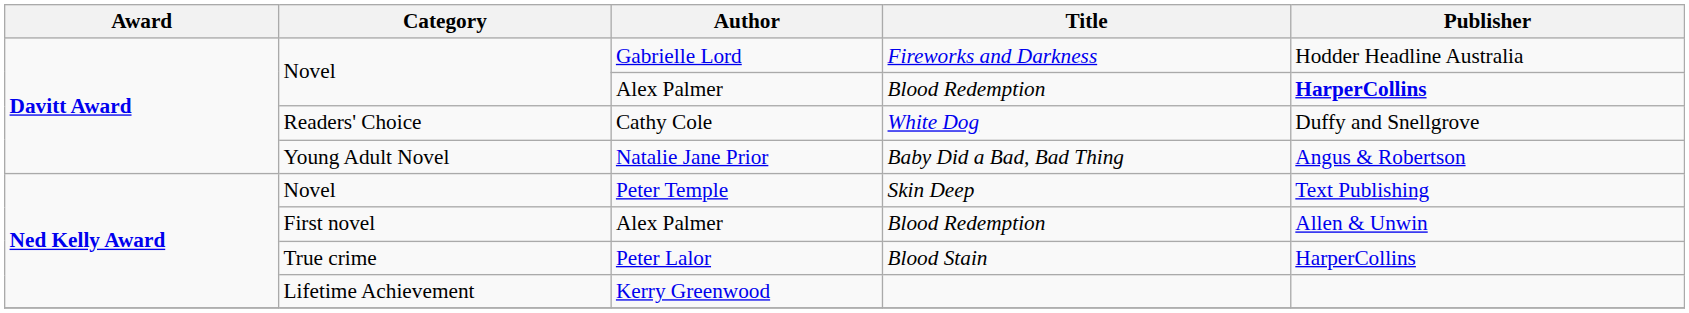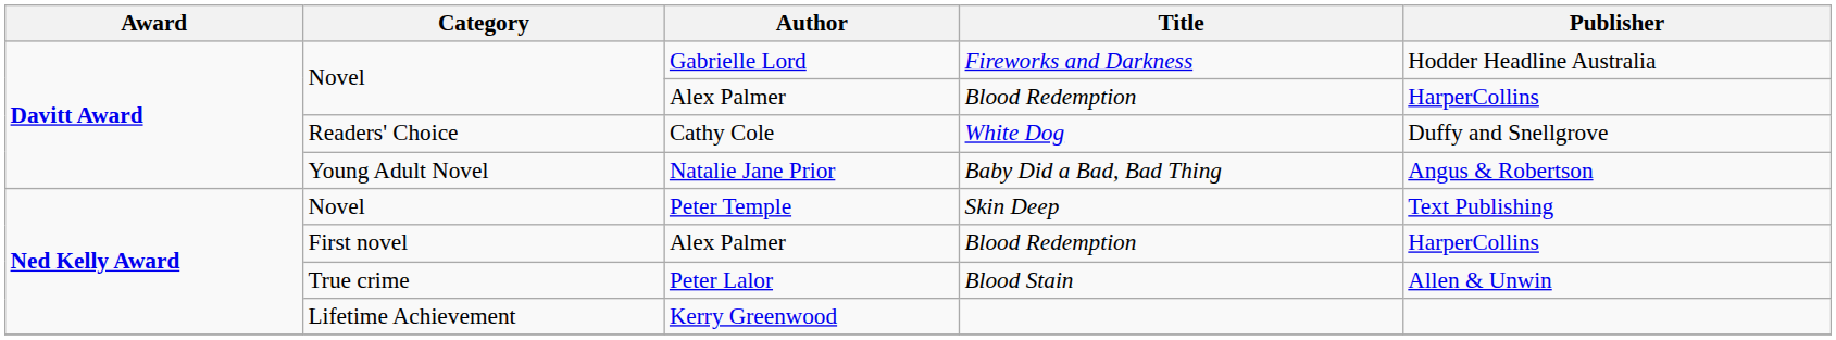 <table class="wikitable" width=100%>
 <tr>
 <th>Award</th>
 <th>Category</th>
 <th>Author</th>
 <th>Title</th>
 <th>Publisher</th>
 </tr>
 <tr>
 <td rowspan=4><strong><a href='#'>Davitt Award</a></strong></td>
 <td rowspan=2>Novel</td>
 <td><a href='#'>Gabrielle Lord</a></td>
 <td><em><a href='#'>Fireworks and Darkness</a></em></td>
 <td>Hodder Headline Australia</td>
 </tr>
 <tr>
 <td>Alex Palmer</td>
 <td><em>Blood Redemption</em></td>
-<td><strong><a href='#'>HarperCollins</a></strong></td>
+<td><a href='#'>HarperCollins</a></td>
 </tr>
 <tr>
 <td>Readers' Choice</td>
 <td>Cathy Cole</td>
 <td><em><a href='#'>White Dog</a></em></td>
 <td>Duffy and Snellgrove</td>
 </tr>
 <tr>
 <td>Young Adult Novel</td>
 <td><a href='#'>Natalie Jane Prior</a></td>
 <td><em>Baby Did a Bad, Bad Thing</em></td>
 <td><a href='#'>Angus & Robertson</a></td>
 </tr>
 <tr>
 <td rowspan=4><strong><a href='#'>Ned Kelly Award</a></strong></td>
 <td>Novel</td>
 <td><a href='#'>Peter Temple</a></td>
 <td><em>Skin Deep</em></td>
 <td><a href='#'>Text Publishing</a></td>
 </tr>
 <tr>
 <td>First novel</td>
 <td>Alex Palmer</td>
 <td><em>Blood Redemption</em></td>
-<td><a href='#'>Allen & Unwin</a></td>
+<td><a href='#'>HarperCollins</a></td>
 </tr>
 <tr>
 <td>True crime</td>
 <td><a href='#'>Peter Lalor</a></td>
 <td><em>Blood Stain</em></td>
-<td><a href='#'>HarperCollins</a></td>
+<td><a href='#'>Allen & Unwin</a></td>
 </tr>
 <tr>
 <td>Lifetime Achievement</td>
 <td><a href='#'>Kerry Greenwood</a></td>
 <td></td>
 <td></td>
 </tr>
 <tr>
 </tr>
 </table>
